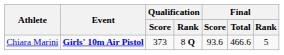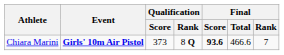 <table class="wikitable" style="font-size:90%">
 <tr>
 <th rowspan="2">Athlete</th>
 <th rowspan="2">Event</th>
 <th colspan="2">Qualification</th>
 <th colspan="3">Final</th>
 </tr>
 <tr>
 <th>Score</th>
 <th>Rank</th>
 <th>Score</th>
 <th>Total</th>
 <th>Rank</th>
 </tr>
 <tr>
 <td><a href='#'>Chiara Marini</a></td>
 <td><strong><a href='#'>Girls' 10m Air Pistol</a></strong></td>
 <td align=center>373</td>
 <td align=center>8 <strong>Q</strong></td>
-<td align=center>93.6</td>
+<td align=center><strong>93.6</strong></td>
 <td align=center>466.6</td>
-<td align=center>5</td>
+<td align=center>7</td>
 </tr>
 </table>
